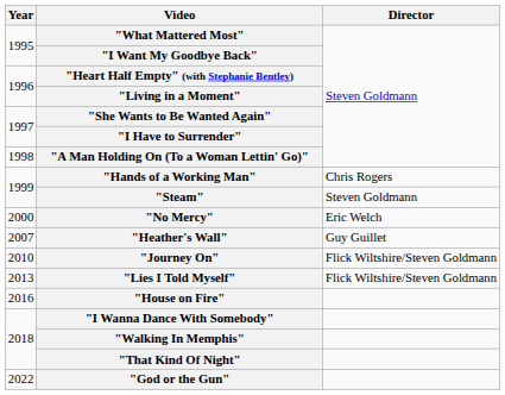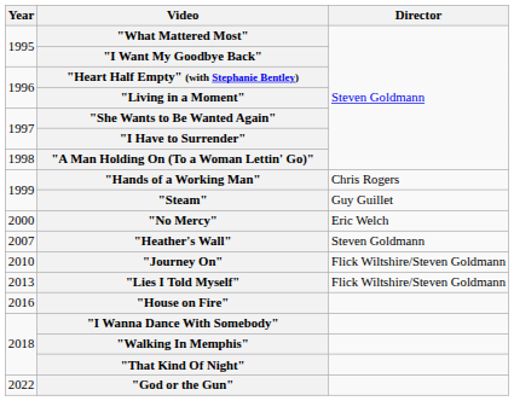 <table class="wikitable plainrowheaders">
 <tr>
 <th>Year</th>
 <th style="width:22em;">Video</th>
 <th>Director</th>
 </tr>
 <tr>
 <td rowspan="2">1995</td>
 <th scope="row">"What Mattered Most"</th>
 <td rowspan="7"><a href='#'>Steven Goldmann</a></td>
 </tr>
 <tr>
 <th scope="row">"I Want My Goodbye Back"</th>
 </tr>
 <tr>
 <td rowspan="2">1996</td>
 <th scope="row">"Heart Half Empty" <small>(with <a href='#'>Stephanie Bentley</a>)</small></th>
 </tr>
 <tr>
 <th scope="row">"Living in a Moment"</th>
 </tr>
 <tr>
 <td rowspan="2">1997</td>
 <th scope="row">"She Wants to Be Wanted Again"</th>
 </tr>
 <tr>
 <th scope="row">"I Have to Surrender"</th>
 </tr>
 <tr>
 <td>1998</td>
 <th scope="row">"A Man Holding On (To a Woman Lettin' Go)"</th>
 </tr>
 <tr>
 <td rowspan="2">1999</td>
 <th scope="row">"Hands of a Working Man"</th>
 <td>Chris Rogers</td>
 </tr>
 <tr>
 <th scope="row">"Steam"</th>
-<td>Steven Goldmann</td>
+<td>Guy Guillet</td>
 </tr>
 <tr>
 <td>2000</td>
 <th scope="row">"No Mercy"</th>
 <td>Eric Welch</td>
 </tr>
 <tr>
 <td>2007</td>
 <th scope="row">"Heather's Wall"</th>
-<td>Guy Guillet</td>
+<td>Steven Goldmann</td>
 </tr>
 <tr>
 <td>2010</td>
 <th scope="row">"Journey On"</th>
 <td>Flick Wiltshire/Steven Goldmann</td>
 </tr>
 <tr>
 <td>2013</td>
 <th scope="row">"Lies I Told Myself"</th>
 <td>Flick Wiltshire/Steven Goldmann</td>
 </tr>
 <tr>
 <td>2016</td>
 <th scope="row">"House on Fire"</th>
 <td></td>
 </tr>
 <tr>
 <td rowspan="3">2018</td>
 <th scope="row">"I Wanna Dance With Somebody"</th>
 <td></td>
 </tr>
 <tr>
 <th scope="row">"Walking In Memphis"</th>
 <td></td>
 </tr>
 <tr>
 <th scope="row">"That Kind Of Night"</th>
 <td></td>
 </tr>
 <tr>
 <td>2022</td>
 <th scope="row">"God or the Gun"</th>
 <td></td>
 </tr>
 </table>
